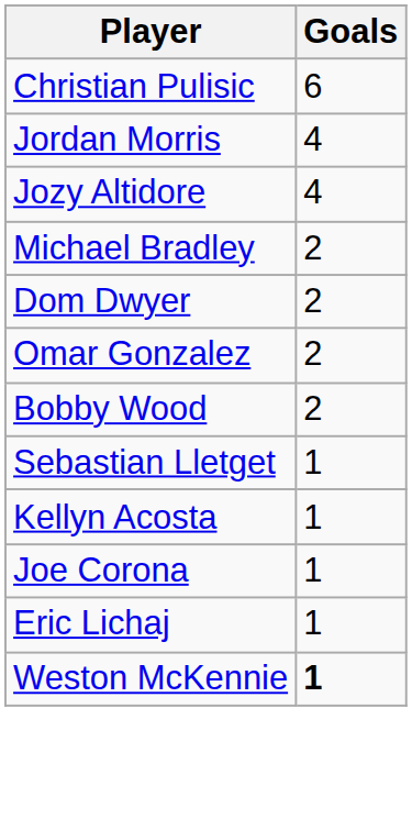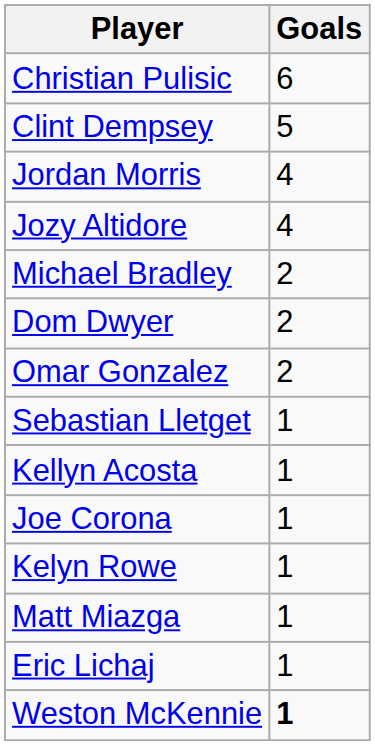 <table class="wikitable sortable" style="text-align: left;">
 <tr>
 <th>Player</th>
 <th>Goals</th>
 </tr>
 <tr>
 <td><a href='#'>Christian Pulisic</a></td>
 <td>6</td>
+</tr>
+<tr>
+<td><a href='#'>Clint Dempsey</a></td>
+<td>5</td>
 </tr>
 <tr>
 <td><a href='#'>Jordan Morris</a></td>
 <td>4</td>
 </tr>
 <tr>
 <td><a href='#'>Jozy Altidore</a></td>
 <td>4</td>
 </tr>
 <tr>
 <td><a href='#'>Michael Bradley</a></td>
 <td>2</td>
 </tr>
 <tr>
 <td><a href='#'>Dom Dwyer</a></td>
 <td>2</td>
 </tr>
 <tr>
 <td><a href='#'>Omar Gonzalez</a></td>
 <td>2</td>
 </tr>
 <tr>
-<td><a href='#'>Bobby Wood</a></td>
-<td>2</td>
-</tr>
-<tr>
 <td><a href='#'>Sebastian Lletget</a></td>
 <td>1</td>
 </tr>
 <tr>
 <td><a href='#'>Kellyn Acosta</a></td>
 <td>1</td>
 </tr>
 <tr>
 <td><a href='#'>Joe Corona</a></td>
 <td>1</td>
 </tr>
 <tr>
+<td><a href='#'>Kelyn Rowe</a></td>
+<td>1</td>
+</tr>
+<tr>
+<td><a href='#'>Matt Miazga</a></td>
+<td>1</td>
+</tr>
+<tr>
 <td><a href='#'>Eric Lichaj</a></td>
 <td>1</td>
 </tr>
 <tr>
 <td><a href='#'>Weston McKennie</a></td>
 <td><strong>1</strong></td>
 </tr>
 </table>
